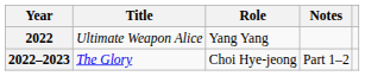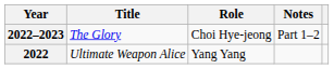 <table class="wikitable plainrowheaders sortable">
 <tr>
 <th scope="col">Year</th>
 <th scope="col">Title</th>
 <th scope="col">Role</th>
 <th scope="col" class="unsortable">Notes</th>
 <th scope="col" class="unsortable"></th>
 </tr>
 <tr>
+<th scope="row">2022–2023</th>
+<td><em><a href='#'>The Glory</a></em></td>
+<td>Choi Hye-jeong</td>
+<td>Part 1–2</td>
+<td style="text-align:center"></td>
+</tr>
+<tr>
 <th scope="row">2022</th>
 <td><em>Ultimate Weapon Alice</em></td>
 <td>Yang Yang</td>
 <td></td>
 <td style="text-align:center"></td>
 </tr>
-<tr>
-<th scope="row">2022–2023</th>
-<td><em><a href='#'>The Glory</a></em></td>
-<td>Choi Hye-jeong</td>
-<td>Part 1–2</td>
-<td style="text-align:center"></td>
-</tr>
 </table>
